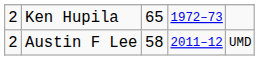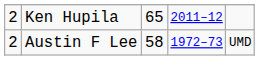 <table class="wikitable">
 <tr>
 </tr>
 <tr>
 <td>2</td>
 <td>Ken Hupila</td>
 <td>65</td>
-<td style="font-size:80%;"><a href='#'>1972–73</a></td>
+<td style="font-size:80%;"><a href='#'>2011–12</a></td>
 <td></td>
 </tr>
 <tr>
 <td>2</td>
 <td>Austin F Lee</td>
 <td>58</td>
-<td style="font-size:80%;"><a href='#'>2011–12</a></td>
+<td style="font-size:80%;"><a href='#'>1972–73</a></td>
 <td style="font-size:80%;">UMD</td>
 </tr>
 </table>
